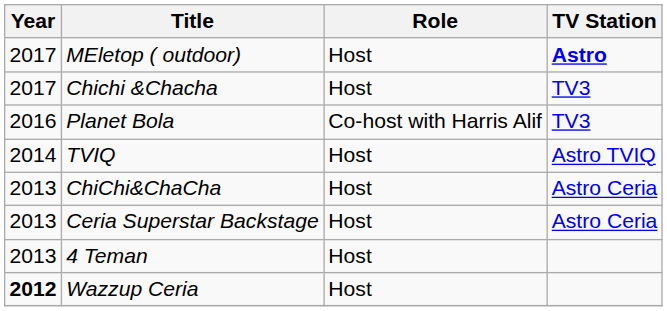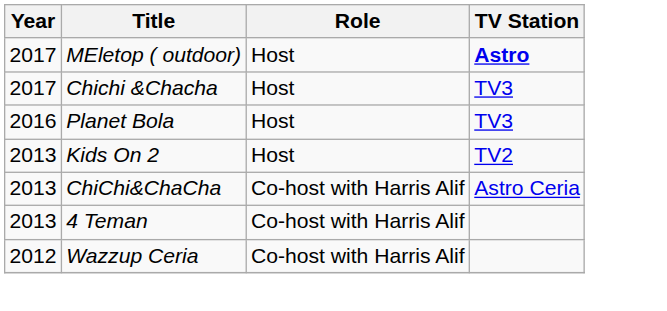 <table class="wikitable">
 <tr>
 <th>Year</th>
 <th>Title</th>
 <th>Role</th>
 <th>TV Station</th>
 </tr>
 <tr>
 <td>2017</td>
 <td><em>MEletop ( outdoor)</em></td>
 <td>Host</td>
 <td><strong><a href='#'>Astro</a></strong></td>
 </tr>
 <tr>
 <td>2017</td>
 <td><em>Chichi &Chacha</em></td>
 <td>Host</td>
 <td><a href='#'>TV3</a></td>
 </tr>
 <tr>
 <td>2016</td>
 <td><em>Planet Bola</em></td>
-<td>Co-host with Harris Alif</td>
+<td>Host</td>
 <td><a href='#'>TV3</a></td>
 </tr>
 <tr>
-<td>2014</td>
-<td><em>TVIQ</em></td>
+<td>2013</td>
+<td><em>Kids On 2</em></td>
 <td>Host</td>
-<td><a href='#'>Astro TVIQ</a></td>
+<td><a href='#'>TV2</a></td>
 </tr>
 <tr>
 <td>2013</td>
 <td><em>ChiChi&ChaCha</em></td>
-<td>Host</td>
-<td><a href='#'>Astro Ceria</a></td>
-</tr>
-<tr>
-<td>2013</td>
-<td><em>Ceria Superstar Backstage</em></td>
-<td>Host</td>
+<td>Co-host with Harris Alif</td>
 <td><a href='#'>Astro Ceria</a></td>
 </tr>
 <tr>
 <td>2013</td>
 <td><em>4 Teman</em></td>
-<td>Host</td>
+<td>Co-host with Harris Alif</td>
 <td></td>
 </tr>
 <tr>
-<td><strong>2012</strong></td>
+<td>2012</td>
 <td><em>Wazzup Ceria</em></td>
-<td>Host</td>
+<td>Co-host with Harris Alif</td>
 <td></td>
 </tr>
 <tr>
 </tr>
 </table>
